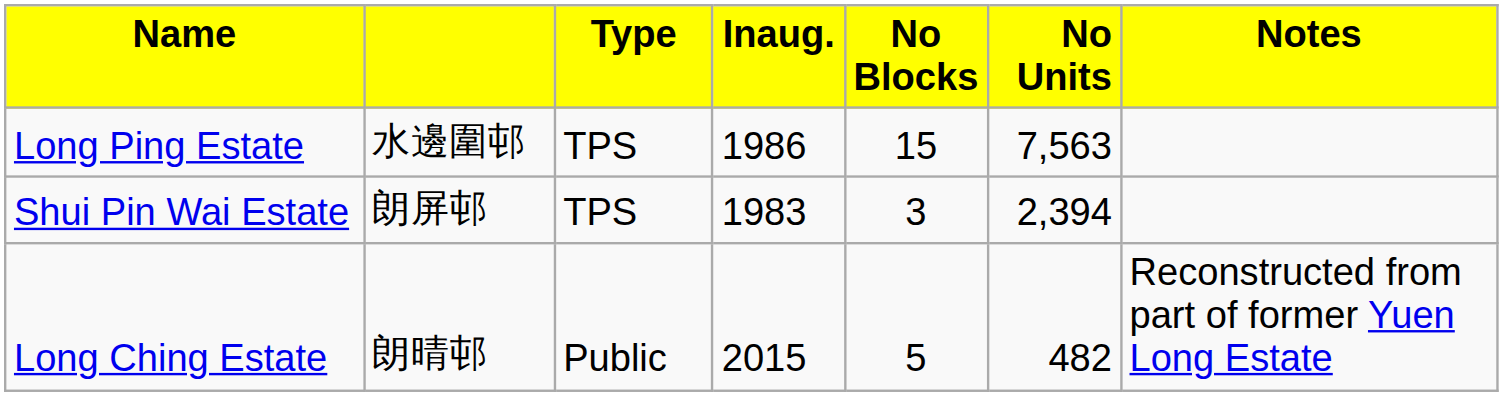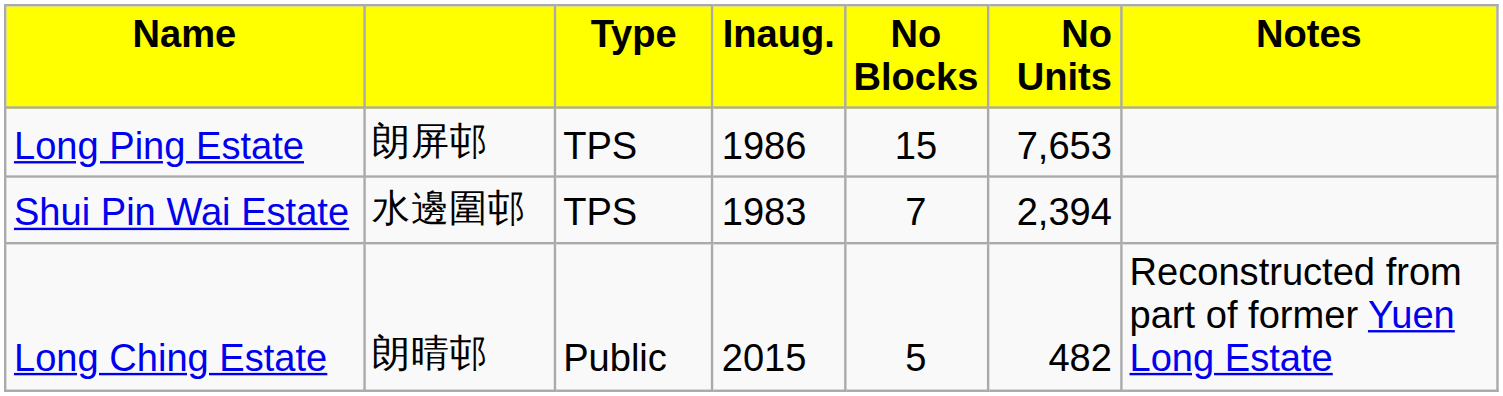 <table class="wikitable">
 <tr style="font-weight:bold;background-color:yellow" align="center" valign="top">
 <td width="143.25" Height="12.75" align="center">Name</td>
 <td width="72.75"></td>
 <td width="59.25" align="center" valign="top">Type</td>
 <td width="48" align="center" valign="top">Inaug.</td>
 <td width="48" align="center" valign="top">No Blocks</td>
 <td width="48.75" align="right" valign="bottom">No Units</td>
 <td width="150.75" align="center" valign="top">Notes</td>
 </tr>
 <tr valign="bottom">
 <td Height="12.75"><a href='#'>Long Ping Estate</a></td>
-<td>水邊圍邨</td>
+<td>朗屏邨</td>
 <td>TPS</td>
 <td>1986</td>
 <td align="center">15</td>
-<td align="right">7,563</td>
+<td align="right">7,653</td>
 <td></td>
 </tr>
 <tr valign="bottom">
 <td Height="12.75"><a href='#'>Shui Pin Wai Estate</a></td>
-<td>朗屏邨</td>
+<td>水邊圍邨</td>
 <td>TPS</td>
 <td>1983</td>
-<td align="center">3</td>
+<td align="center">7</td>
 <td align="right">2,394</td>
 <td></td>
 </tr>
 <tr valign="bottom">
 <td Height="12.75"><a href='#'>Long Ching Estate</a></td>
 <td>朗晴邨</td>
 <td>Public</td>
 <td>2015</td>
 <td align="center">5</td>
 <td align="right">482</td>
 <td>Reconstructed from part of former <a href='#'>Yuen Long Estate</a></td>
 </tr>
 </table>
